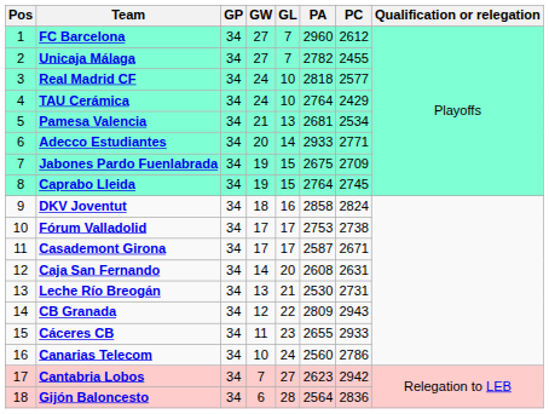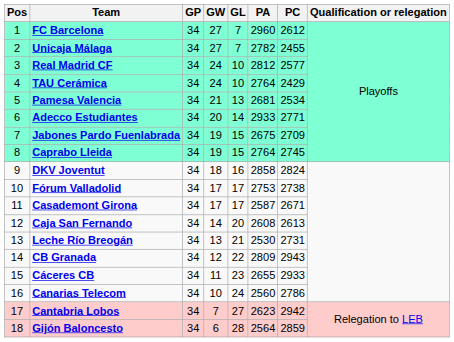 <table class="wikitable sortable" style="text-align: center;">
 <tr>
 <th align=center>Pos</th>
 <th align=center>Team</th>
 <th align=center>GP</th>
 <th align=center>GW</th>
 <th align=center>GL</th>
 <th align=center>PA</th>
 <th align=center>PC</th>
 <th align=center>Qualification or relegation</th>
 </tr>
 <tr style="background: #7FFFD4;">
 <td>1</td>
 <td align="left"><strong><a href='#'>FC Barcelona</a></strong></td>
 <td>34</td>
 <td>27</td>
 <td>7</td>
 <td>2960</td>
 <td>2612</td>
 <td rowspan=8>Playoffs</td>
 </tr>
 <tr style="background: #7FFFD4;">
 <td>2</td>
 <td align="left"><strong><a href='#'>Unicaja Málaga</a></strong></td>
 <td>34</td>
 <td>27</td>
 <td>7</td>
 <td>2782</td>
 <td>2455</td>
 </tr>
 <tr style="background: #7FFFD4;">
 <td>3</td>
 <td align="left"><strong><a href='#'>Real Madrid CF</a></strong></td>
 <td>34</td>
 <td>24</td>
 <td>10</td>
-<td>2818</td>
+<td>2812</td>
 <td>2577</td>
 </tr>
 <tr style="background: #7FFFD4;">
 <td>4</td>
 <td align="left"><strong><a href='#'>TAU Cerámica</a></strong></td>
 <td>34</td>
 <td>24</td>
 <td>10</td>
 <td>2764</td>
 <td>2429</td>
 </tr>
 <tr style="background: #7FFFD4;">
 <td>5</td>
 <td align="left"><strong><a href='#'>Pamesa Valencia</a></strong></td>
 <td>34</td>
 <td>21</td>
 <td>13</td>
 <td>2681</td>
 <td>2534</td>
 </tr>
 <tr style="background: #7FFFD4;">
 <td>6</td>
 <td align="left"><strong><a href='#'>Adecco Estudiantes</a></strong></td>
 <td>34</td>
 <td>20</td>
 <td>14</td>
 <td>2933</td>
 <td>2771</td>
 </tr>
 <tr style="background: #7FFFD4;">
 <td>7</td>
 <td align="left"><strong><a href='#'>Jabones Pardo Fuenlabrada</a></strong></td>
 <td>34</td>
 <td>19</td>
 <td>15</td>
 <td>2675</td>
 <td>2709</td>
 </tr>
 <tr style="background: #7FFFD4;">
 <td>8</td>
 <td align="left"><strong><a href='#'>Caprabo Lleida</a></strong></td>
 <td>34</td>
 <td>19</td>
 <td>15</td>
 <td>2764</td>
 <td>2745</td>
 </tr>
 <tr>
 <td>9</td>
 <td align="left"><strong><a href='#'>DKV Joventut</a></strong></td>
 <td>34</td>
 <td>18</td>
 <td>16</td>
 <td>2858</td>
 <td>2824</td>
 </tr>
 <tr>
 <td>10</td>
 <td align="left"><strong><a href='#'>Fórum Valladolid</a></strong></td>
 <td>34</td>
 <td>17</td>
 <td>17</td>
 <td>2753</td>
 <td>2738</td>
 </tr>
 <tr>
 <td>11</td>
 <td align="left"><strong><a href='#'>Casademont Girona</a></strong></td>
 <td>34</td>
 <td>17</td>
 <td>17</td>
 <td>2587</td>
 <td>2671</td>
 </tr>
 <tr>
 <td>12</td>
 <td align="left"><strong><a href='#'>Caja San Fernando</a></strong></td>
 <td>34</td>
 <td>14</td>
 <td>20</td>
 <td>2608</td>
-<td>2631</td>
+<td>2613</td>
 </tr>
 <tr>
 <td>13</td>
 <td align="left"><strong><a href='#'>Leche Río Breogán</a></strong></td>
 <td>34</td>
 <td>13</td>
 <td>21</td>
 <td>2530</td>
 <td>2731</td>
 </tr>
 <tr>
 <td>14</td>
 <td align="left"><strong><a href='#'>CB Granada</a></strong></td>
 <td>34</td>
 <td>12</td>
 <td>22</td>
 <td>2809</td>
 <td>2943</td>
 </tr>
 <tr>
 <td>15</td>
 <td align="left"><strong><a href='#'>Cáceres CB</a></strong></td>
 <td>34</td>
 <td>11</td>
 <td>23</td>
 <td>2655</td>
 <td>2933</td>
 </tr>
 <tr>
 <td>16</td>
 <td align="left"><strong><a href='#'>Canarias Telecom</a></strong></td>
 <td>34</td>
 <td>10</td>
 <td>24</td>
 <td>2560</td>
 <td>2786</td>
 </tr>
 <tr style="background:#FFCCCC">
 <td>17</td>
 <td align="left"><strong><a href='#'>Cantabria Lobos</a></strong></td>
 <td>34</td>
 <td>7</td>
 <td>27</td>
 <td>2623</td>
 <td>2942</td>
 <td rowspan=2>Relegation to <a href='#'>LEB</a></td>
 </tr>
 <tr style="background:#FFCCCC">
 <td>18</td>
 <td align="left"><strong><a href='#'>Gijón Baloncesto</a></strong></td>
 <td>34</td>
 <td>6</td>
 <td>28</td>
 <td>2564</td>
-<td>2836</td>
+<td>2859</td>
 </tr>
 </table>
